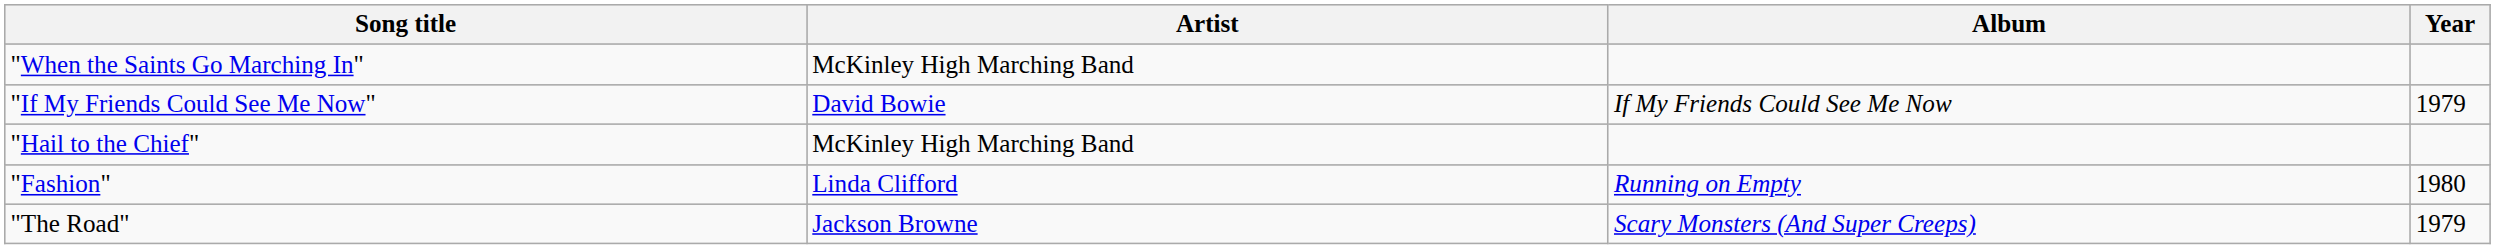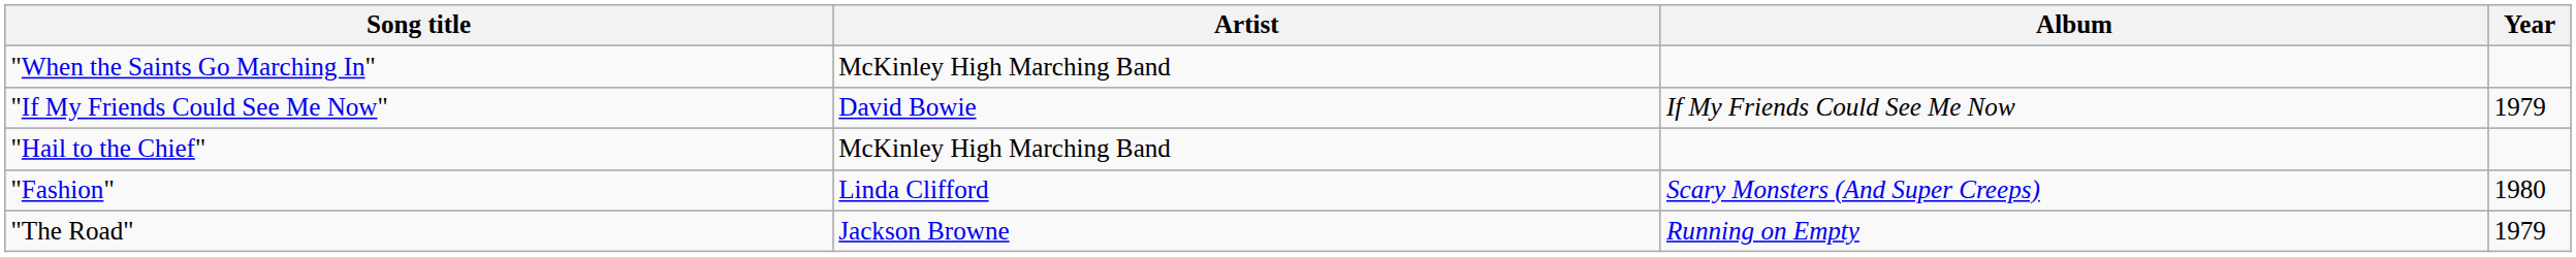 <table class="wikitable" style="width:100%;">
 <tr>
 <th style="width:30%;">Song title</th>
 <th style="width:30%;">Artist</th>
 <th style="width:30%;">Album</th>
 <th style="width:3%;">Year</th>
 </tr>
 <tr>
 <td>"<a href='#'>When the Saints Go Marching In</a>"</td>
 <td>McKinley High Marching Band</td>
 <td></td>
 <td></td>
 </tr>
 <tr>
 <td>"<a href='#'>If My Friends Could See Me Now</a>"</td>
 <td><a href='#'>David Bowie</a></td>
 <td><em>If My Friends Could See Me Now</em></td>
 <td>1979</td>
 </tr>
 <tr>
 <td>"<a href='#'>Hail to the Chief</a>"</td>
 <td>McKinley High Marching Band</td>
 <td></td>
 <td></td>
 </tr>
 <tr>
 <td>"<a href='#'>Fashion</a>"</td>
 <td><a href='#'>Linda Clifford</a></td>
-<td><em><a href='#'>Running on Empty</a></em></td>
+<td><em><a href='#'>Scary Monsters (And Super Creeps)</a></em></td>
 <td>1980</td>
 </tr>
 <tr>
 <td>"The Road"</td>
 <td><a href='#'>Jackson Browne</a></td>
-<td><em><a href='#'>Scary Monsters (And Super Creeps)</a></em></td>
+<td><em><a href='#'>Running on Empty</a></em></td>
 <td>1979</td>
 </tr>
 </table>
